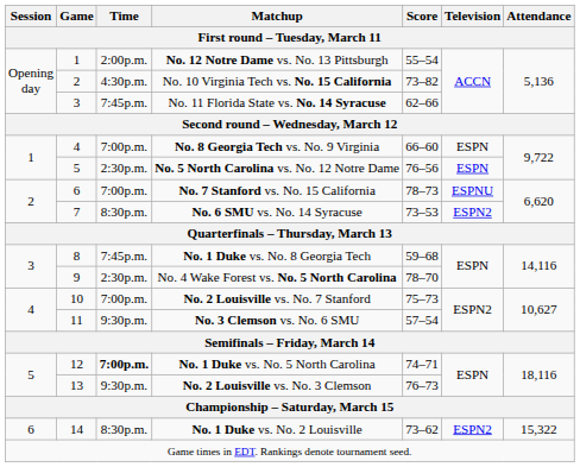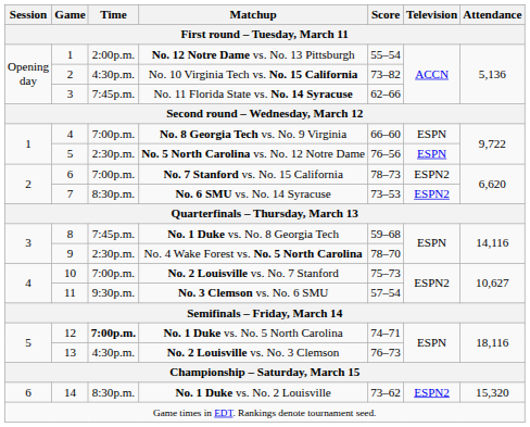 <table class="wikitable" style="font-size: 95%;text-align:center">
 <tr>
 <th>Session</th>
 <th>Game</th>
 <th>Time</th>
 <th>Matchup</th>
 <th>Score</th>
 <th>Television</th>
 <th>Attendance</th>
 </tr>
 <tr>
 <th colspan="7">First round – Tuesday, March 11</th>
 </tr>
 <tr>
 <td rowspan="3">Opening<br>day</td>
 <td>1</td>
 <td>2:00p.m.</td>
 <td><strong>No. 12 Notre Dame</strong> vs. No. 13 Pittsburgh</td>
 <td>55–54</td>
 <td rowspan="3"><a href='#'>ACCN</a></td>
 <td rowspan="3">5,136</td>
 </tr>
 <tr>
 <td>2</td>
 <td>4:30p.m.</td>
 <td>No. 10 Virginia Tech vs. <strong>No. 15 California</strong></td>
 <td>73–82 </td>
 </tr>
 <tr>
 <td>3</td>
 <td>7:45p.m.</td>
 <td>No. 11 Florida State vs. <strong>No. 14 Syracuse</strong></td>
 <td>62–66</td>
 </tr>
 <tr>
 <th colspan="7">Second round – Wednesday, March 12</th>
 </tr>
 <tr>
 <td rowspan="2">1</td>
 <td>4</td>
 <td>7:00p.m.</td>
 <td><strong>No. 8 Georgia Tech</strong> vs. No. 9 Virginia</td>
 <td>66–60</td>
 <td>ESPN</td>
 <td rowspan="2">9,722</td>
 </tr>
 <tr>
 <td>5</td>
 <td>2:30p.m.</td>
 <td><strong>No. 5 North Carolina</strong> vs. No. 12 Notre Dame</td>
 <td>76–56</td>
 <td><a href='#'>ESPN</a></td>
 </tr>
 <tr>
 <td rowspan="2">2</td>
 <td>6</td>
 <td>7:00p.m.</td>
 <td><strong>No. 7 Stanford</strong> vs. No. 15 California</td>
 <td>78–73</td>
-<td><a href='#'>ESPNU</a></td>
+<td>ESPN2</td>
 <td rowspan="2">6,620</td>
 </tr>
 <tr>
 <td>7</td>
 <td>8:30p.m.</td>
 <td><strong>No. 6 SMU</strong> vs. No. 14 Syracuse</td>
 <td>73–53</td>
 <td><a href='#'>ESPN2</a></td>
 </tr>
 <tr>
 <th colspan="7">Quarterfinals – Thursday, March 13</th>
 </tr>
 <tr>
 <td rowspan="2">3</td>
 <td>8</td>
 <td>7:45p.m.</td>
 <td><strong>No. 1 Duke</strong> vs. No. 8 Georgia Tech</td>
 <td>59–68</td>
 <td rowspan="2">ESPN</td>
 <td rowspan="2">14,116</td>
 </tr>
 <tr>
 <td>9</td>
 <td>2:30p.m.</td>
 <td>No. 4 Wake Forest vs. <strong>No. 5 North Carolina</strong></td>
 <td>78–70</td>
 </tr>
 <tr>
 <td rowspan="2">4</td>
 <td>10</td>
 <td>7:00p.m.</td>
 <td><strong>No. 2 Louisville</strong> vs. No. 7 Stanford</td>
 <td>75–73</td>
 <td rowspan="2">ESPN2</td>
 <td rowspan="2">10,627</td>
 </tr>
 <tr>
 <td>11</td>
 <td>9:30p.m.</td>
 <td><strong>No. 3 Clemson</strong> vs. No. 6 SMU</td>
 <td>57–54</td>
 </tr>
 <tr>
 <th colspan="7">Semifinals – Friday, March 14</th>
 </tr>
 <tr>
 <td rowspan="2">5</td>
 <td>12</td>
 <td><strong>7:00p.m.</strong></td>
 <td><strong>No. 1 Duke</strong> vs. No. 5 North Carolina</td>
 <td>74–71</td>
 <td rowspan="2">ESPN</td>
 <td rowspan="2">18,116</td>
 </tr>
 <tr>
 <td>13</td>
-<td>9:30p.m.</td>
+<td>4:30p.m.</td>
 <td><strong>No. 2 Louisville</strong> vs. No. 3 Clemson</td>
 <td>76–73</td>
 </tr>
 <tr>
 <th colspan="7">Championship – Saturday, March 15</th>
 </tr>
 <tr>
 <td>6</td>
 <td>14</td>
 <td>8:30p.m.</td>
 <td><strong>No. 1 Duke</strong> vs. No. 2 Louisville</td>
 <td>73–62</td>
 <td><a href='#'>ESPN2</a></td>
-<td>15,322</td>
+<td>15,320</td>
 </tr>
 <tr>
 <td colspan="7"><small>Game times in <a href='#'>EDT</a>. Rankings denote tournament seed.</small></td>
 </tr>
 </table>
